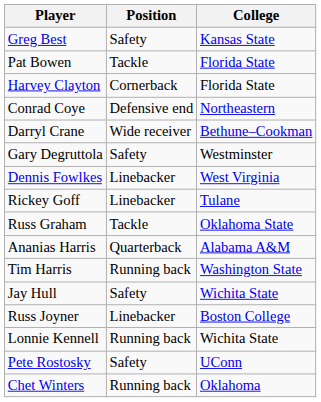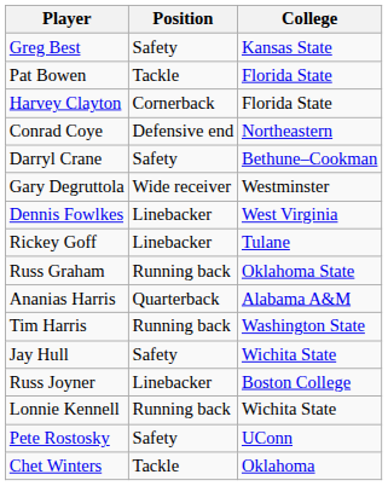 <table class="wikitable">
 <tr>
 <th>Player</th>
 <th>Position</th>
 <th>College</th>
 </tr>
 <tr>
 <td><a href='#'>Greg Best</a></td>
 <td>Safety</td>
 <td><a href='#'>Kansas State</a></td>
 </tr>
 <tr>
 <td>Pat Bowen</td>
 <td>Tackle</td>
 <td><a href='#'>Florida State</a></td>
 </tr>
 <tr>
 <td><a href='#'>Harvey Clayton</a></td>
 <td>Cornerback</td>
 <td>Florida State</td>
 </tr>
 <tr>
 <td>Conrad Coye</td>
 <td>Defensive end</td>
 <td><a href='#'>Northeastern</a></td>
 </tr>
 <tr>
 <td>Darryl Crane</td>
-<td>Wide receiver</td>
+<td>Safety</td>
 <td><a href='#'>Bethune–Cookman</a></td>
 </tr>
 <tr>
 <td>Gary Degruttola</td>
-<td>Safety</td>
+<td>Wide receiver</td>
 <td>Westminster</td>
 </tr>
 <tr>
 <td><a href='#'>Dennis Fowlkes</a></td>
 <td>Linebacker</td>
 <td><a href='#'>West Virginia</a></td>
 </tr>
 <tr>
 <td>Rickey Goff</td>
 <td>Linebacker</td>
 <td><a href='#'>Tulane</a></td>
 </tr>
 <tr>
 <td>Russ Graham</td>
-<td>Tackle</td>
+<td>Running back</td>
 <td><a href='#'>Oklahoma State</a></td>
 </tr>
 <tr>
 <td>Ananias Harris</td>
 <td>Quarterback</td>
 <td><a href='#'>Alabama A&M</a></td>
 </tr>
 <tr>
 <td>Tim Harris</td>
 <td>Running back</td>
 <td><a href='#'>Washington State</a></td>
 </tr>
 <tr>
 <td>Jay Hull</td>
 <td>Safety</td>
 <td><a href='#'>Wichita State</a></td>
 </tr>
 <tr>
 <td>Russ Joyner</td>
 <td>Linebacker</td>
 <td><a href='#'>Boston College</a></td>
 </tr>
 <tr>
 <td>Lonnie Kennell</td>
 <td>Running back</td>
 <td>Wichita State</td>
 </tr>
 <tr>
 <td><a href='#'>Pete Rostosky</a></td>
 <td>Safety</td>
 <td><a href='#'>UConn</a></td>
 </tr>
 <tr>
 <td><a href='#'>Chet Winters</a></td>
-<td>Running back</td>
+<td>Tackle</td>
 <td><a href='#'>Oklahoma</a></td>
 </tr>
 </table>
